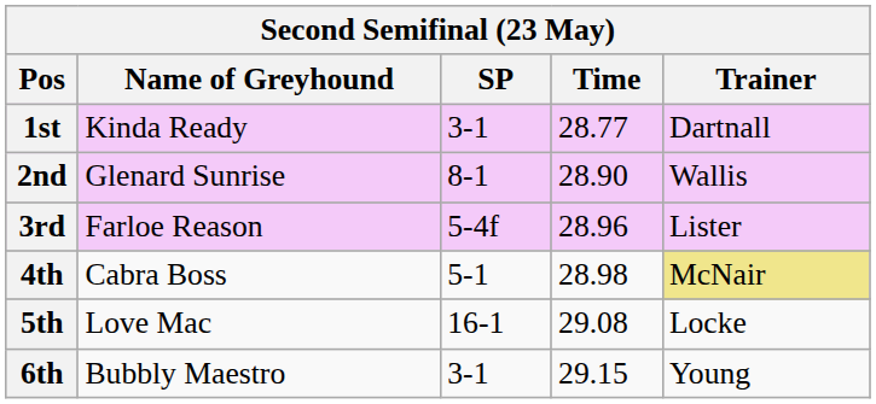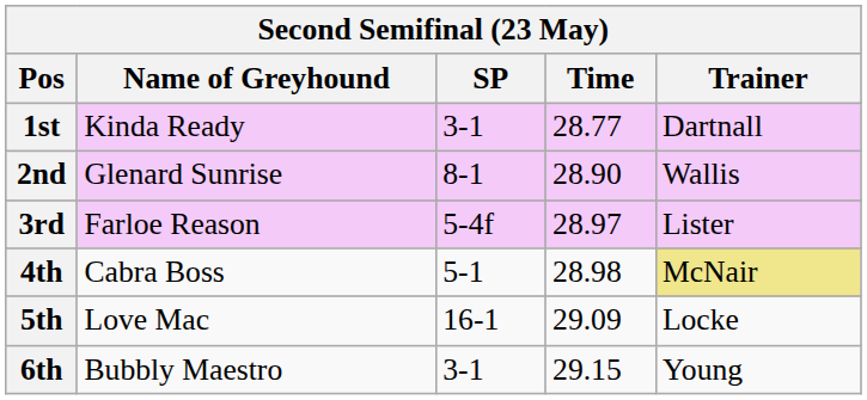 <table class="wikitable">
 <tr>
 <th colspan="6">Second Semifinal (23 May)</th>
 </tr>
 <tr>
 <th width=30>Pos</th>
 <th width=180>Name of Greyhound</th>
 <th width=50>SP</th>
 <th width=50>Time</th>
 <th width=100>Trainer</th>
 </tr>
 <tr style="background: #f4caf9;">
 <th>1st</th>
 <td>Kinda Ready</td>
 <td>3-1</td>
 <td>28.77</td>
 <td>Dartnall</td>
 </tr>
 <tr style="background: #f4caf9;">
 <th>2nd</th>
 <td>Glenard Sunrise</td>
 <td>8-1</td>
 <td>28.90</td>
 <td>Wallis</td>
 </tr>
 <tr style="background: #f4caf9;">
 <th>3rd</th>
 <td>Farloe Reason</td>
 <td>5-4f</td>
-<td>28.96</td>
+<td>28.97</td>
 <td>Lister</td>
 </tr>
 <tr>
 <th>4th</th>
 <td>Cabra Boss</td>
 <td>5-1</td>
 <td>28.98</td>
 <td style="background: khaki;">McNair</td>
 </tr>
 <tr>
 <th>5th</th>
 <td>Love Mac</td>
 <td>16-1</td>
-<td>29.08</td>
+<td>29.09</td>
 <td>Locke</td>
 </tr>
 <tr>
 <th>6th</th>
 <td>Bubbly Maestro</td>
 <td>3-1</td>
 <td>29.15</td>
 <td>Young</td>
 </tr>
 </table>
